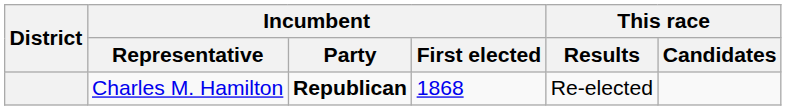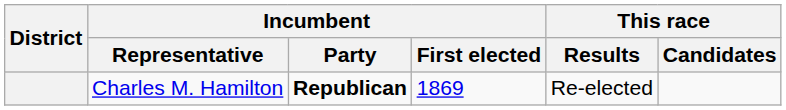 <table class=wikitable>
 <tr>
 <th rowspan=2>District</th>
 <th colspan=3>Incumbent</th>
 <th colspan=2>This race</th>
 </tr>
 <tr>
 <th>Representative</th>
 <th>Party</th>
 <th>First elected</th>
 <th>Results</th>
 <th>Candidates</th>
 </tr>
 <tr>
 <th></th>
 <td><a href='#'>Charles M. Hamilton</a></td>
 <td><strong>Republican</strong></td>
-<td><a href='#'>1868</a></td>
+<td><a href='#'>1869</a></td>
 <td>Re-elected</td>
 <td nowrap></td>
 </tr>
 </table>
